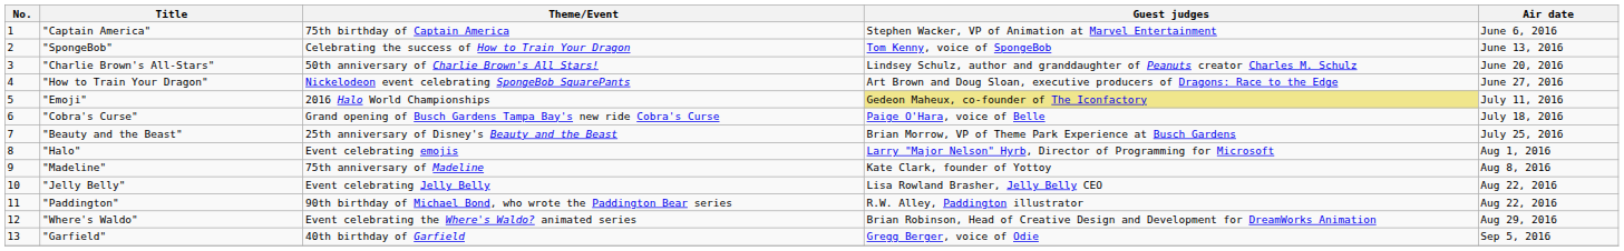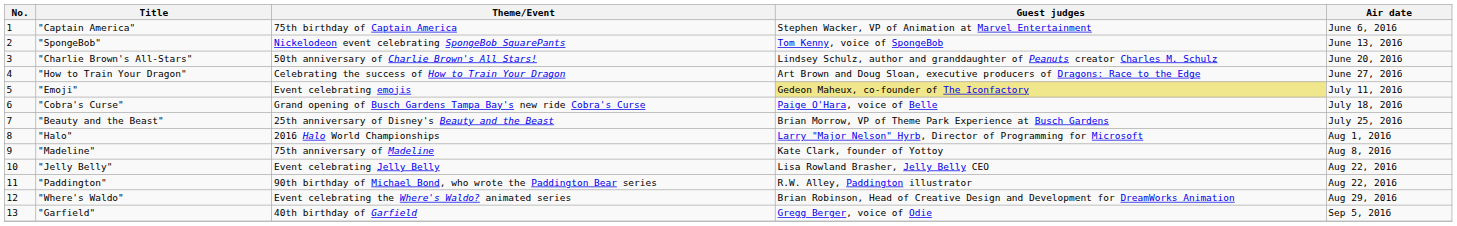 <table class="wikitable plainrowheaders" style="width:100%;">
 <tr>
 <th width=2%>No.</th>
 <th width=15%>Title</th>
 <th width=32%>Theme/Event</th>
 <th width=35%>Guest judges</th>
 <th width=8%>Air date</th>
 </tr>
 <tr>
 <td>1</td>
 <td>"Captain America"</td>
 <td>75th birthday of <a href='#'>Captain America</a></td>
 <td>Stephen Wacker, VP of Animation at <a href='#'>Marvel Entertainment</a></td>
 <td>June 6, 2016</td>
 </tr>
 <tr>
 <td>2</td>
 <td>"SpongeBob"</td>
-<td>Celebrating the success of <em><a href='#'>How to Train Your Dragon</a></em></td>
+<td><a href='#'>Nickelodeon</a> event celebrating <em><a href='#'>SpongeBob SquarePants</a></em></td>
 <td><a href='#'>Tom Kenny</a>, voice of <a href='#'>SpongeBob</a></td>
 <td>June 13, 2016</td>
 </tr>
 <tr>
 <td>3</td>
 <td>"Charlie Brown's All-Stars"</td>
 <td>50th anniversary of <em><a href='#'>Charlie Brown's All Stars!</a></em></td>
 <td>Lindsey Schulz, author and granddaughter of <em><a href='#'>Peanuts</a></em> creator <a href='#'>Charles M. Schulz</a></td>
 <td>June 20, 2016</td>
 </tr>
 <tr>
 <td>4</td>
 <td>"How to Train Your Dragon"</td>
-<td><a href='#'>Nickelodeon</a> event celebrating <em><a href='#'>SpongeBob SquarePants</a></em></td>
+<td>Celebrating the success of <em><a href='#'>How to Train Your Dragon</a></em></td>
 <td>Art Brown and Doug Sloan, executive producers of <a href='#'>Dragons: Race to the Edge</a></td>
 <td>June 27, 2016</td>
 </tr>
 <tr>
 <td>5</td>
 <td>"Emoji"</td>
-<td>2016 <em><a href='#'>Halo</a></em> World Championships</td>
+<td>Event celebrating <a href='#'>emojis</a></td>
 <td style="background: khaki;">Gedeon Maheux, co-founder of <a href='#'>The Iconfactory</a></td>
 <td>July 11, 2016</td>
 </tr>
 <tr>
 <td>6</td>
 <td>"Cobra's Curse"</td>
 <td>Grand opening of <a href='#'>Busch Gardens Tampa Bay's</a> new ride <a href='#'>Cobra's Curse</a></td>
 <td><a href='#'>Paige O'Hara</a>, voice of <a href='#'>Belle</a></td>
 <td>July 18, 2016</td>
 </tr>
 <tr>
 <td>7</td>
 <td>"Beauty and the Beast"</td>
 <td>25th anniversary of Disney's <em><a href='#'>Beauty and the Beast</a></em></td>
 <td>Brian Morrow, VP of Theme Park Experience at <a href='#'>Busch Gardens</a></td>
 <td>July 25, 2016</td>
 </tr>
 <tr>
 <td>8</td>
 <td>"Halo"</td>
-<td>Event celebrating <a href='#'>emojis</a></td>
+<td>2016 <em><a href='#'>Halo</a></em> World Championships</td>
 <td><a href='#'>Larry "Major Nelson" Hyrb</a>, Director of Programming for <a href='#'>Microsoft</a></td>
 <td>Aug 1, 2016</td>
 </tr>
 <tr>
 <td>9</td>
 <td>"Madeline"</td>
 <td>75th anniversary of <em><a href='#'>Madeline</a></em></td>
 <td>Kate Clark, founder of Yottoy</td>
 <td>Aug 8, 2016</td>
 </tr>
 <tr>
 <td>10</td>
 <td>"Jelly Belly"</td>
 <td>Event celebrating <a href='#'>Jelly Belly</a></td>
 <td>Lisa Rowland Brasher, <a href='#'>Jelly Belly</a> CEO</td>
 <td>Aug 22, 2016</td>
 </tr>
 <tr>
 <td>11</td>
 <td>"Paddington"</td>
 <td>90th birthday of <a href='#'>Michael Bond</a>, who wrote the <a href='#'>Paddington Bear</a> series</td>
 <td>R.W. Alley, <a href='#'>Paddington</a> illustrator</td>
 <td>Aug 22, 2016</td>
 </tr>
 <tr>
 <td>12</td>
 <td>"Where's Waldo"</td>
 <td>Event celebrating the <em><a href='#'>Where's Waldo?</a></em> animated series</td>
 <td>Brian Robinson, Head of Creative Design and Development for <a href='#'>DreamWorks Animation</a></td>
 <td>Aug 29, 2016</td>
 </tr>
 <tr>
 <td>13</td>
 <td>"Garfield"</td>
 <td>40th birthday of <em><a href='#'>Garfield</a></em></td>
 <td><a href='#'>Gregg Berger</a>, voice of <a href='#'>Odie</a></td>
 <td>Sep 5, 2016</td>
 </tr>
 <tr>
 </tr>
 </table>
